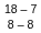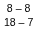 <table style="text-align:center">
 <tr>
 <th width=200></th>
 <th width=100></th>
 <th width=200></th>
 </tr>
 <tr>
 <td align=right><strong></strong></td>
+<td>8 – 8</td>
+<td align=left><strong></strong></td>
+</tr>
+<tr>
+<td align=right><strong></strong></td>
 <td>18 – 7</td>
 <td align=left></td>
 </tr>
-<tr>
-<td align=right><strong></strong></td>
-<td>8 – 8</td>
-<td align=left><strong></strong></td>
-</tr>
 </table>
